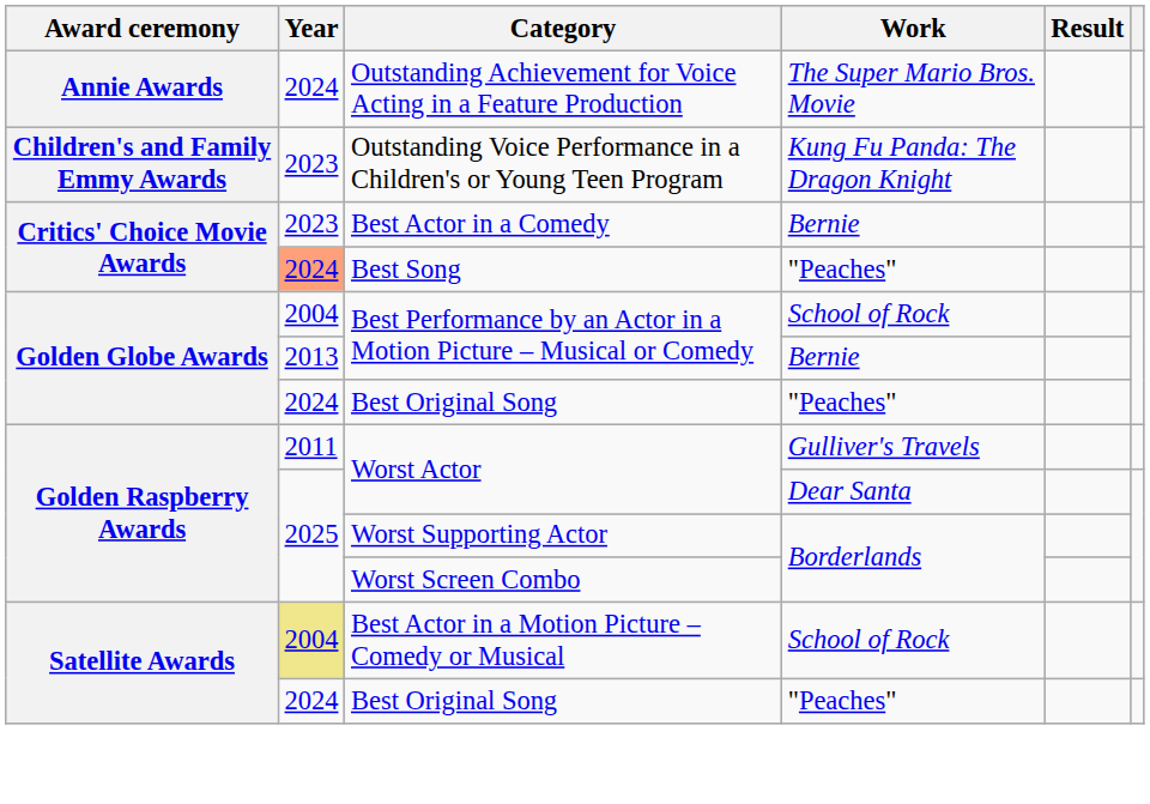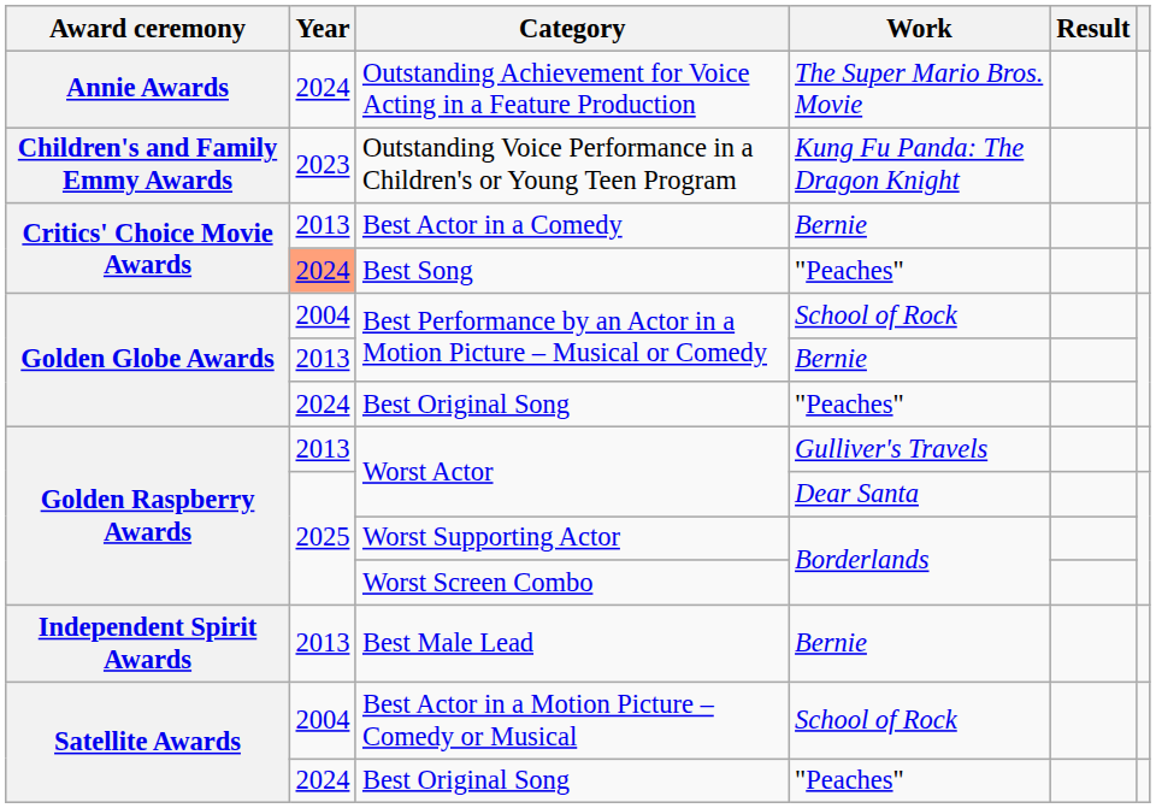 <table class="wikitable sortable plainrowheaders" style="text-align:left; font-size:90%;">
 <tr>
 <th scope="col">Award ceremony</th>
 <th scope="col">Year</th>
 <th scope="col">Category</th>
 <th scope="col">Work</th>
 <th scope="col">Result</th>
 <th scope="col" class="unsortable"></th>
 </tr>
 <tr>
 <th scope="row"><a href='#'>Annie Awards</a></th>
 <td><a href='#'>2024</a></td>
 <td><a href='#'>Outstanding Achievement for Voice Acting in a Feature Production</a></td>
 <td><em><a href='#'>The Super Mario Bros. Movie</a></em></td>
 <td></td>
 <td align="center"></td>
 </tr>
 <tr>
 <th scope="row"><a href='#'>Children's and Family Emmy Awards</a></th>
 <td><a href='#'>2023</a></td>
 <td>Outstanding Voice Performance in a Children's or Young Teen Program</td>
 <td><em><a href='#'>Kung Fu Panda: The Dragon Knight</a></em></td>
 <td></td>
 <td align="center"></td>
 </tr>
 <tr>
 <th scope="row" rowspan="2"><a href='#'>Critics' Choice Movie Awards</a></th>
-<td><a href='#'>2023</a></td>
+<td><a href='#'>2013</a></td>
 <td><a href='#'>Best Actor in a Comedy</a></td>
 <td><em><a href='#'>Bernie</a></em></td>
 <td></td>
 <td align="center"></td>
 </tr>
 <tr>
 <td style="background: lightsalmon;"><a href='#'>2024</a></td>
 <td><a href='#'>Best Song</a></td>
 <td>"<a href='#'>Peaches</a>"</td>
 <td></td>
 <td align="center"></td>
 </tr>
 <tr>
 <th scope="row" rowspan="3"><a href='#'>Golden Globe Awards</a></th>
 <td><a href='#'>2004</a></td>
 <td rowspan="2"><a href='#'>Best Performance by an Actor in a Motion Picture – Musical or Comedy</a></td>
 <td><em><a href='#'>School of Rock</a></em></td>
 <td></td>
 <td align="center" rowspan="3"></td>
 </tr>
 <tr>
 <td><a href='#'>2013</a></td>
 <td><em><a href='#'>Bernie</a></em></td>
 <td></td>
 </tr>
 <tr>
 <td><a href='#'>2024</a></td>
 <td><a href='#'>Best Original Song</a></td>
 <td>"<a href='#'>Peaches</a>"</td>
 <td></td>
 </tr>
 <tr>
 <th scope="row" rowspan="4"><a href='#'>Golden Raspberry Awards</a></th>
-<td><a href='#'>2011</a></td>
+<td><a href='#'>2013</a></td>
 <td rowspan="2"><a href='#'>Worst Actor</a></td>
 <td><a href='#'><em>Gulliver's Travels</em></a></td>
 <td></td>
 <td></td>
 </tr>
 <tr>
 <td rowspan="3"><a href='#'>2025</a></td>
 <td><a href='#'><em>Dear Santa</em></a></td>
 <td></td>
 <td rowspan="3"></td>
 </tr>
 <tr>
 <td><a href='#'>Worst Supporting Actor</a></td>
 <td rowspan="2"><a href='#'><em>Borderlands</em></a></td>
 <td></td>
 </tr>
 <tr>
 <td><a href='#'>Worst Screen Combo</a></td>
 <td></td>
 </tr>
 <tr>
+<th scope="row"><a href='#'>Independent Spirit Awards</a></th>
+<td><a href='#'>2013</a></td>
+<td><a href='#'>Best Male Lead</a></td>
+<td><em><a href='#'>Bernie</a></em></td>
+<td></td>
+<td align="center"></td>
+</tr>
+<tr>
 <th scope="row" rowspan="2"><a href='#'>Satellite Awards</a></th>
-<td style="background: khaki;"><a href='#'>2004</a></td>
+<td><a href='#'>2004</a></td>
 <td><a href='#'>Best Actor in a Motion Picture – Comedy or Musical</a></td>
 <td><em><a href='#'>School of Rock</a></em></td>
 <td></td>
 <td align="center"></td>
 </tr>
 <tr>
 <td><a href='#'>2024</a></td>
 <td><a href='#'>Best Original Song</a></td>
 <td>"<a href='#'>Peaches</a>"</td>
 <td></td>
 <td align="center"></td>
 </tr>
 </table>
